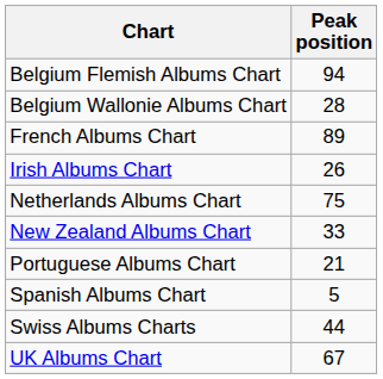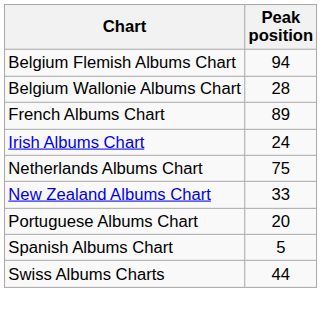 <table class="wikitable sortable">
 <tr>
 <th align="left">Chart</th>
 <th align="left">Peak<br>position</th>
 </tr>
 <tr>
 <td>Belgium Flemish Albums Chart</td>
 <td align="center">94</td>
 </tr>
 <tr>
 <td>Belgium Wallonie Albums Chart</td>
 <td align="center">28</td>
 </tr>
 <tr>
 <td>French Albums Chart</td>
 <td align="center">89</td>
 </tr>
 <tr>
 <td><a href='#'>Irish Albums Chart</a></td>
-<td align="center">26</td>
+<td align="center">24</td>
 </tr>
 <tr>
 <td>Netherlands Albums Chart</td>
 <td align="center">75</td>
 </tr>
 <tr>
 <td><a href='#'>New Zealand Albums Chart</a></td>
 <td align="center">33</td>
 </tr>
 <tr>
 <td>Portuguese Albums Chart</td>
-<td align="center">21</td>
+<td align="center">20</td>
 </tr>
 <tr>
 <td>Spanish Albums Chart</td>
 <td align="center">5</td>
 </tr>
 <tr>
 <td>Swiss Albums Charts</td>
 <td align="center">44</td>
 </tr>
-<tr>
-<td><a href='#'>UK Albums Chart</a></td>
-<td align="center">67</td>
-</tr>
 </table>
